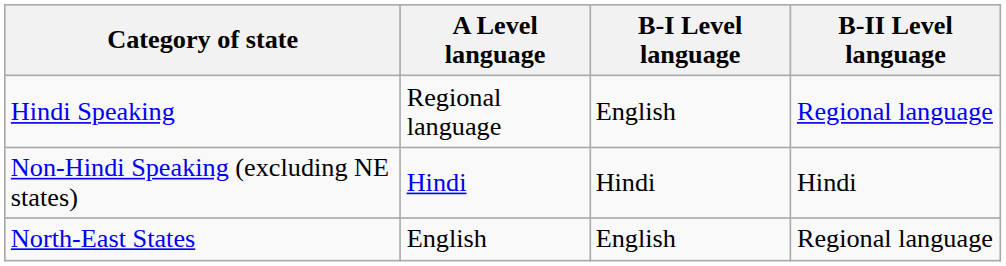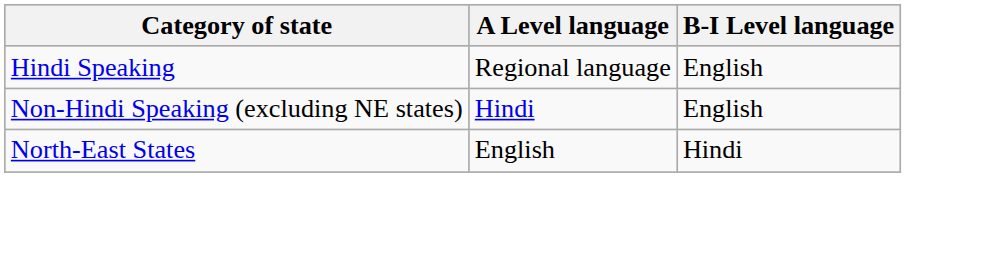 <table class="wikitable">
 <tr>
 <th>Category of state</th>
 <th>A Level language</th>
 <th>B-I Level language</th>
-<th>B-II Level language</th>
 </tr>
 <tr>
 <td><a href='#'>Hindi Speaking</a></td>
 <td>Regional language</td>
 <td>English</td>
-<td><a href='#'>Regional language</a></td>
 </tr>
 <tr>
 <td><a href='#'>Non-Hindi Speaking</a> (excluding NE states)</td>
 <td><a href='#'>Hindi</a></td>
-<td>Hindi</td>
-<td>Hindi</td>
+<td>English</td>
 </tr>
 <tr>
 <td><a href='#'>North-East States</a></td>
 <td>English</td>
-<td>English</td>
-<td>Regional language</td>
+<td>Hindi</td>
 </tr>
 </table>
